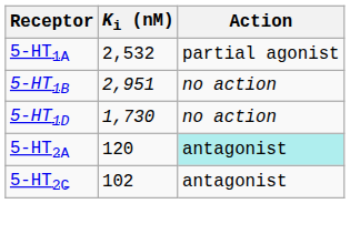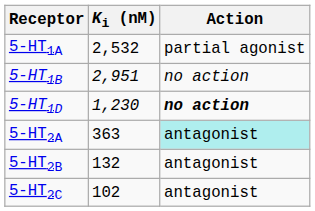 <table class="wikitable sortable" style="float: left; margin-left:2%">
 <tr>
 <th>Receptor</th>
 <th><em>K</em><sub>i</sub> (nM)</th>
 <th>Action</th>
 </tr>
 <tr>
 <td><a href='#'>5-HT<sub>1A</sub></a></td>
 <td>2,532</td>
 <td>partial agonist</td>
 </tr>
 <tr>
 <td><em><a href='#'>5-HT<sub>1B</sub></a></em></td>
 <td><em>2,951</em></td>
 <td><em>no action</em></td>
 </tr>
 <tr>
 <td><a href='#'><em>5-HT<sub>1D</sub></em></a></td>
-<td><em>1,730</em></td>
-<td><em>no action</em></td>
+<td><em>1,230</em></td>
+<td><strong><em>no action</em></strong></td>
 </tr>
 <tr>
 <td><a href='#'>5-HT<sub>2A</sub></a></td>
-<td>120</td>
+<td>363</td>
 <td style="background: paleturquoise;">antagonist</td>
+</tr>
+<tr>
+<td><a href='#'>5-HT<sub>2B</sub></a></td>
+<td>132</td>
+<td>antagonist</td>
 </tr>
 <tr>
 <td><a href='#'>5-HT<sub>2C</sub></a></td>
 <td>102</td>
 <td>antagonist</td>
 </tr>
 </table>
